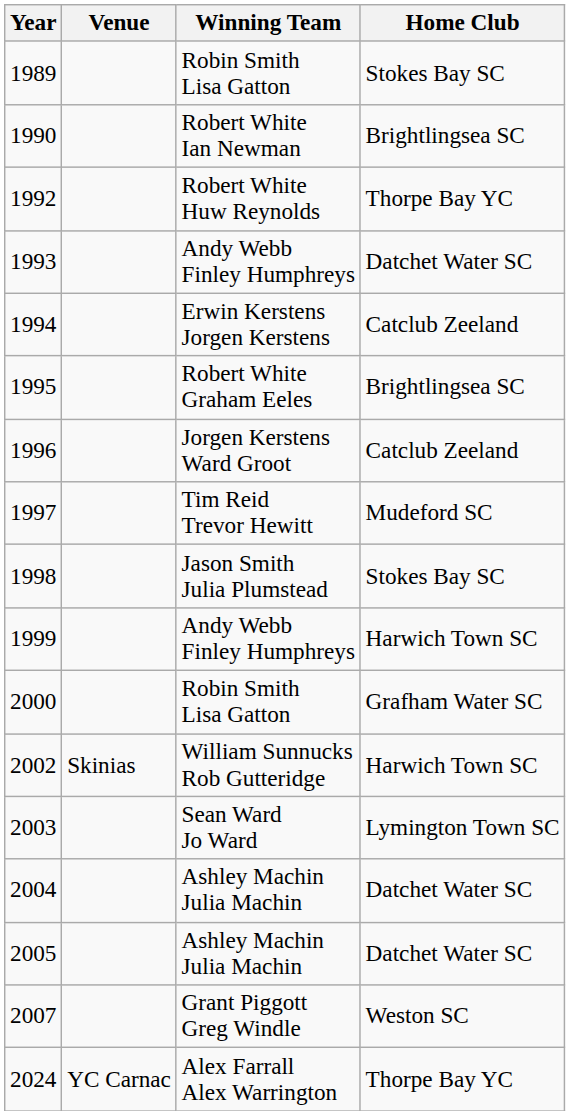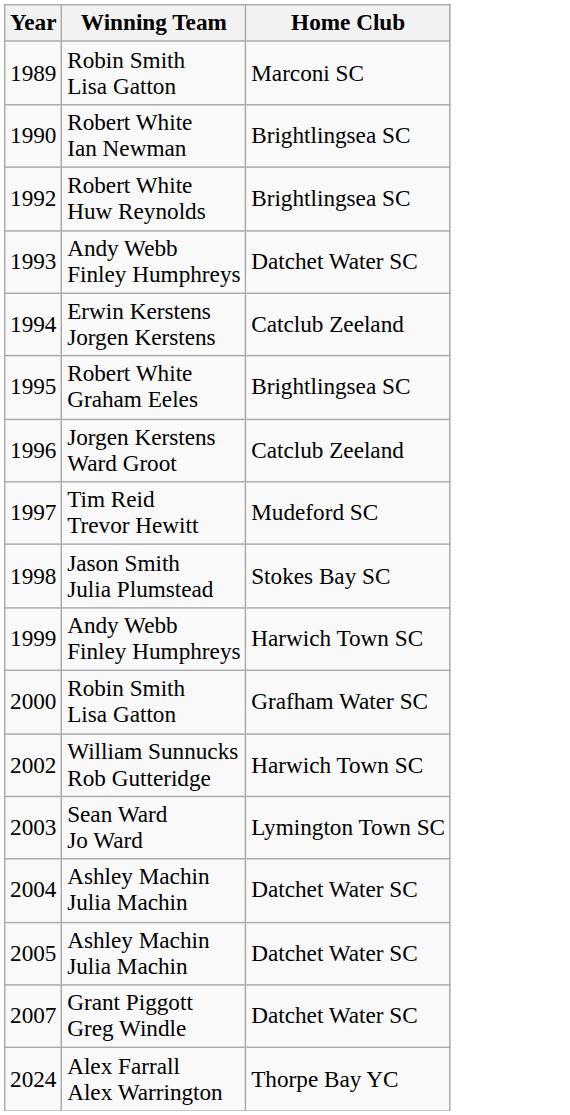 <table class="wikitable">
 <tr>
 <th>Year</th>
-<th>Venue</th>
 <th>Winning Team</th>
 <th>Home Club</th>
 </tr>
 <tr>
 <td>1989</td>
-<td></td>
 <td> Robin Smith <br> Lisa Gatton</td>
-<td> Stokes Bay SC</td>
+<td> Marconi SC</td>
 </tr>
 <tr>
 <td>1990</td>
-<td></td>
 <td> Robert White <br> Ian Newman</td>
 <td> Brightlingsea SC</td>
 </tr>
 <tr>
 <td>1992</td>
-<td></td>
 <td> Robert White <br> Huw Reynolds</td>
-<td> Thorpe Bay YC</td>
+<td> Brightlingsea SC</td>
 </tr>
 <tr>
 <td>1993</td>
-<td></td>
 <td> Andy Webb <br> Finley Humphreys</td>
 <td> Datchet Water SC</td>
 </tr>
 <tr>
 <td>1994</td>
-<td></td>
 <td> Erwin Kerstens <br> Jorgen Kerstens</td>
 <td> Catclub Zeeland</td>
 </tr>
 <tr>
 <td>1995</td>
-<td></td>
 <td> Robert White <br> Graham Eeles</td>
 <td> Brightlingsea SC</td>
 </tr>
 <tr>
 <td>1996</td>
-<td></td>
 <td> Jorgen Kerstens <br> Ward Groot</td>
 <td> Catclub Zeeland</td>
 </tr>
 <tr>
 <td>1997</td>
-<td></td>
 <td> Tim Reid <br> Trevor Hewitt</td>
 <td> Mudeford SC</td>
 </tr>
 <tr>
 <td>1998</td>
-<td></td>
 <td> Jason Smith <br> Julia Plumstead</td>
 <td> Stokes Bay SC</td>
 </tr>
 <tr>
 <td>1999</td>
-<td></td>
 <td> Andy Webb <br> Finley Humphreys</td>
 <td> Harwich Town SC</td>
 </tr>
 <tr>
 <td>2000</td>
-<td></td>
 <td> Robin Smith <br> Lisa Gatton</td>
 <td> Grafham Water SC</td>
 </tr>
 <tr>
 <td>2002</td>
-<td> Skinias</td>
 <td> William Sunnucks <br> Rob Gutteridge</td>
 <td> Harwich Town SC</td>
 </tr>
 <tr>
 <td>2003</td>
-<td></td>
 <td> Sean Ward <br> Jo Ward</td>
 <td> Lymington Town SC</td>
 </tr>
 <tr>
 <td>2004</td>
-<td></td>
 <td> Ashley Machin <br> Julia Machin</td>
 <td> Datchet Water SC</td>
 </tr>
 <tr>
 <td>2005</td>
-<td></td>
 <td> Ashley Machin <br> Julia Machin</td>
 <td> Datchet Water SC</td>
 </tr>
 <tr>
 <td>2007</td>
-<td></td>
 <td> Grant Piggott <br> Greg Windle</td>
-<td> Weston SC</td>
+<td> Datchet Water SC</td>
 </tr>
 <tr>
 <td>2024</td>
-<td> YC Carnac</td>
 <td> Alex Farrall <br> Alex Warrington</td>
 <td> Thorpe Bay YC</td>
 </tr>
 </table>
